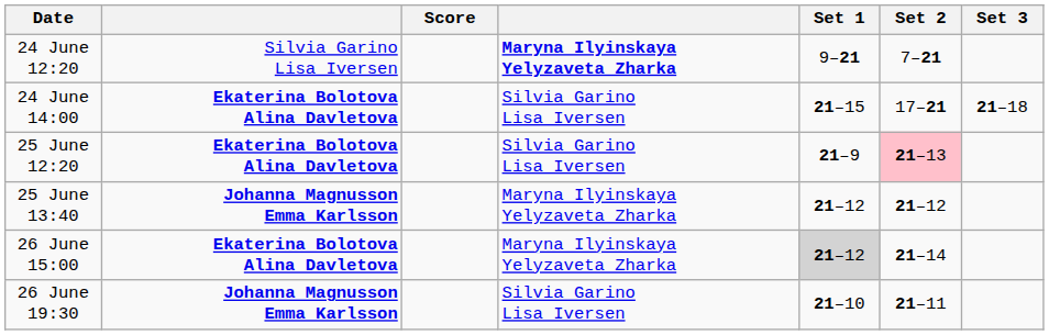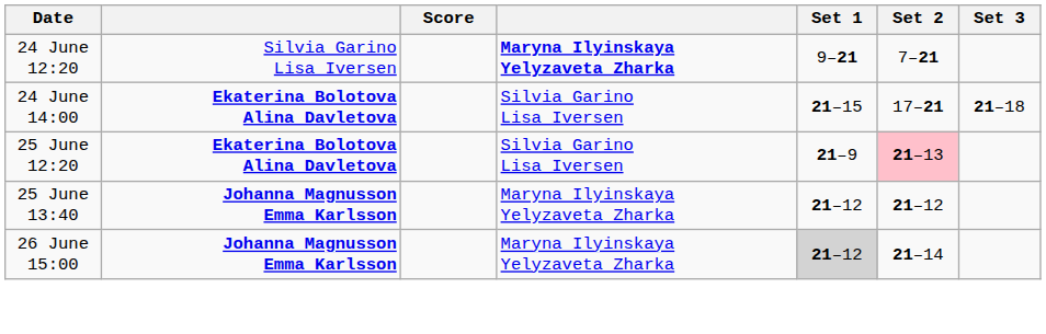 <table class="wikitable" style="text-align: center; font-size:90% ">
 <tr>
 <th width="60">Date</th>
 <th align="right" width="200"></th>
 <th width="60">Score</th>
 <th align="left" width="200"></th>
 <th width="50">Set 1</th>
 <th width="50">Set 2</th>
 <th width="50">Set 3</th>
 </tr>
 <tr>
 <td>24 June<br>12:20</td>
 <td align="right"><a href='#'>Silvia Garino</a> <br><a href='#'>Lisa Iversen</a> </td>
 <td align="center"></td>
 <td align="left"><strong> <a href='#'>Maryna Ilyinskaya</a><br> <a href='#'>Yelyzaveta Zharka</a></strong></td>
 <td>9–<strong>21</strong></td>
 <td>7–<strong>21</strong></td>
 <td></td>
 </tr>
 <tr>
 <td>24 June<br>14:00</td>
 <td align="right"><strong><a href='#'>Ekaterina Bolotova</a> <br><a href='#'>Alina Davletova</a> </strong></td>
 <td align="center"></td>
 <td align="left"> <a href='#'>Silvia Garino</a><br> <a href='#'>Lisa Iversen</a></td>
 <td><strong>21</strong>–15</td>
 <td>17–<strong>21</strong></td>
 <td><strong>21</strong>–18</td>
 </tr>
 <tr>
 <td>25 June<br>12:20</td>
 <td align="right"><strong><a href='#'>Ekaterina Bolotova</a> <br><a href='#'>Alina Davletova</a> </strong></td>
 <td align="center"></td>
 <td align="left"> <a href='#'>Silvia Garino</a><br> <a href='#'>Lisa Iversen</a></td>
 <td><strong>21</strong>–9</td>
 <td style="background: pink;"><strong>21</strong>–13</td>
 <td></td>
 </tr>
 <tr>
 <td>25 June<br>13:40</td>
 <td align="right"><strong><a href='#'>Johanna Magnusson</a> <br><a href='#'>Emma Karlsson</a> </strong></td>
 <td align="center"></td>
 <td align="left"> <a href='#'>Maryna Ilyinskaya</a><br> <a href='#'>Yelyzaveta Zharka</a></td>
 <td><strong>21</strong>–12</td>
 <td><strong>21</strong>–12</td>
 <td></td>
 </tr>
 <tr>
 <td>26 June<br>15:00</td>
-<td align="right"><strong><a href='#'>Ekaterina Bolotova</a> <br><a href='#'>Alina Davletova</a> </strong></td>
+<td align="right"><strong><a href='#'>Johanna Magnusson</a> <br><a href='#'>Emma Karlsson</a> </strong></td>
 <td align="center"></td>
 <td align="left"> <a href='#'>Maryna Ilyinskaya</a><br> <a href='#'>Yelyzaveta Zharka</a></td>
 <td style="background: lightgrey;"><strong>21</strong>–12</td>
 <td><strong>21</strong>–14</td>
 <td></td>
 </tr>
-<tr>
-<td>26 June<br>19:30</td>
-<td align="right"><strong><a href='#'>Johanna Magnusson</a> <br><a href='#'>Emma Karlsson</a> </strong></td>
-<td align="center"></td>
-<td align="left"> <a href='#'>Silvia Garino</a><br> <a href='#'>Lisa Iversen</a></td>
-<td><strong>21</strong>–10</td>
-<td><strong>21</strong>–11</td>
-<td></td>
-</tr>
 </table>
